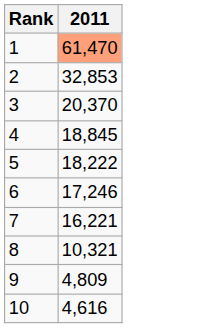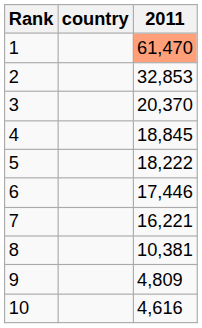 <table class="wikitable sortable collapsible">
 <tr>
 <th>Rank</th>
+<th>country</th>
 <th>2011 </th>
 </tr>
 <tr>
 <td>1</td>
+<td></td>
 <td style="background: lightsalmon;">61,470</td>
 </tr>
 <tr>
 <td>2</td>
+<td></td>
 <td>32,853</td>
 </tr>
 <tr>
 <td>3</td>
+<td></td>
 <td>20,370</td>
 </tr>
 <tr>
 <td>4</td>
+<td></td>
 <td>18,845</td>
 </tr>
 <tr>
 <td>5</td>
+<td></td>
 <td>18,222</td>
 </tr>
 <tr>
 <td>6</td>
-<td>17,246</td>
+<td></td>
+<td>17,446</td>
 </tr>
 <tr>
 <td>7</td>
+<td></td>
 <td>16,221</td>
 </tr>
 <tr>
 <td>8</td>
-<td>10,321</td>
+<td></td>
+<td>10,381</td>
 </tr>
 <tr>
 <td>9</td>
+<td></td>
 <td>4,809</td>
 </tr>
 <tr>
 <td>10</td>
+<td></td>
 <td>4,616</td>
 </tr>
 </table>
